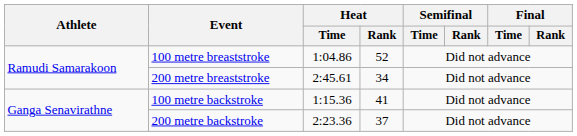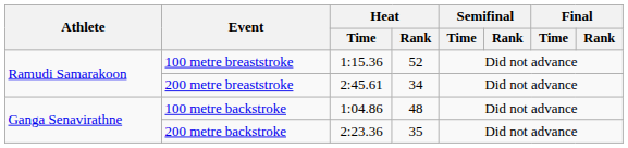 <table class="wikitable" style="text-align:center; font-size:90%; width:50%;">
 <tr>
 <th rowspan="2">Athlete</th>
 <th rowspan="2">Event</th>
 <th colspan="2">Heat</th>
 <th colspan="2">Semifinal</th>
 <th colspan="2">Final</th>
 </tr>
 <tr style="font-size:95%">
 <th>Time</th>
 <th>Rank</th>
 <th>Time</th>
 <th>Rank</th>
 <th>Time</th>
 <th>Rank</th>
 </tr>
 <tr>
 <td align=left rowspan=2><a href='#'>Ramudi Samarakoon</a></td>
 <td align=left><a href='#'>100 metre breaststroke</a></td>
-<td>1:04.86</td>
+<td>1:15.36</td>
 <td>52</td>
 <td colspan=4>Did not advance</td>
 </tr>
 <tr>
 <td align=left><a href='#'>200 metre breaststroke</a></td>
 <td>2:45.61</td>
 <td>34</td>
 <td colspan=4>Did not advance</td>
 </tr>
 <tr>
 <td align=left rowspan=2><a href='#'>Ganga Senavirathne</a></td>
 <td align=left><a href='#'>100 metre backstroke</a></td>
-<td>1:15.36</td>
-<td>41</td>
+<td>1:04.86</td>
+<td>48</td>
 <td colspan=4>Did not advance</td>
 </tr>
 <tr>
 <td align=left><a href='#'>200 metre backstroke</a></td>
 <td>2:23.36</td>
-<td>37</td>
+<td>35</td>
 <td colspan=4>Did not advance</td>
 </tr>
 </table>
